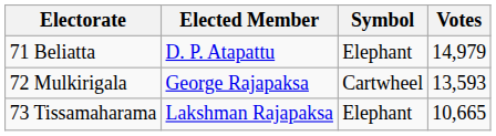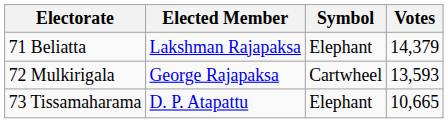 <table class="wikitable" border="1">
 <tr>
 <th>Electorate</th>
 <th>Elected Member</th>
 <th>Symbol</th>
 <th>Votes</th>
 </tr>
 <tr>
 <td>71 Beliatta</td>
-<td><a href='#'>D. P. Atapattu</a></td>
+<td><a href='#'>Lakshman Rajapaksa</a></td>
 <td>Elephant</td>
-<td>14,979</td>
+<td>14,379</td>
 </tr>
 <tr>
 <td>72 Mulkirigala</td>
 <td><a href='#'>George Rajapaksa</a></td>
 <td>Cartwheel</td>
 <td>13,593</td>
 </tr>
 <tr>
 <td>73 Tissamaharama</td>
-<td><a href='#'>Lakshman Rajapaksa</a></td>
+<td><a href='#'>D. P. Atapattu</a></td>
 <td>Elephant</td>
 <td>10,665</td>
 </tr>
 </table>
